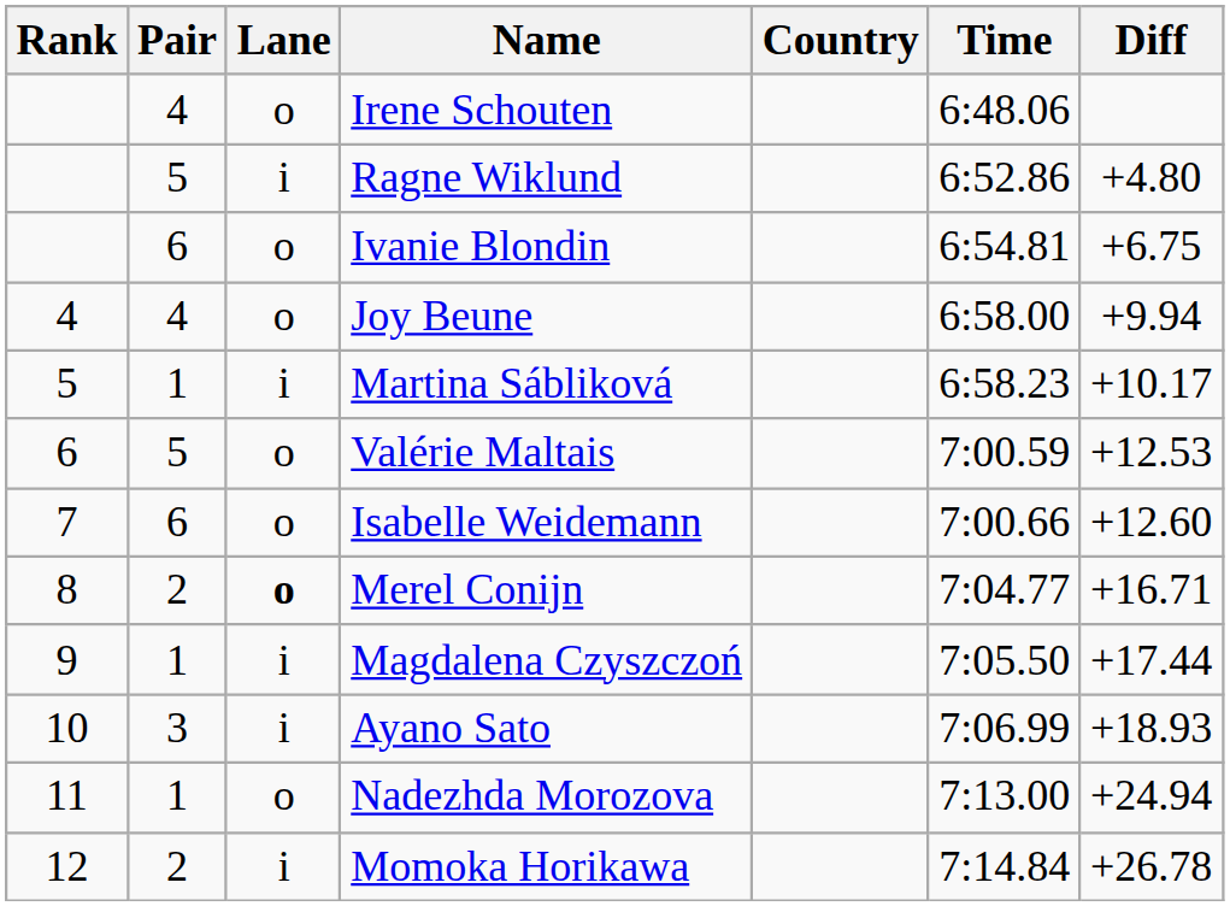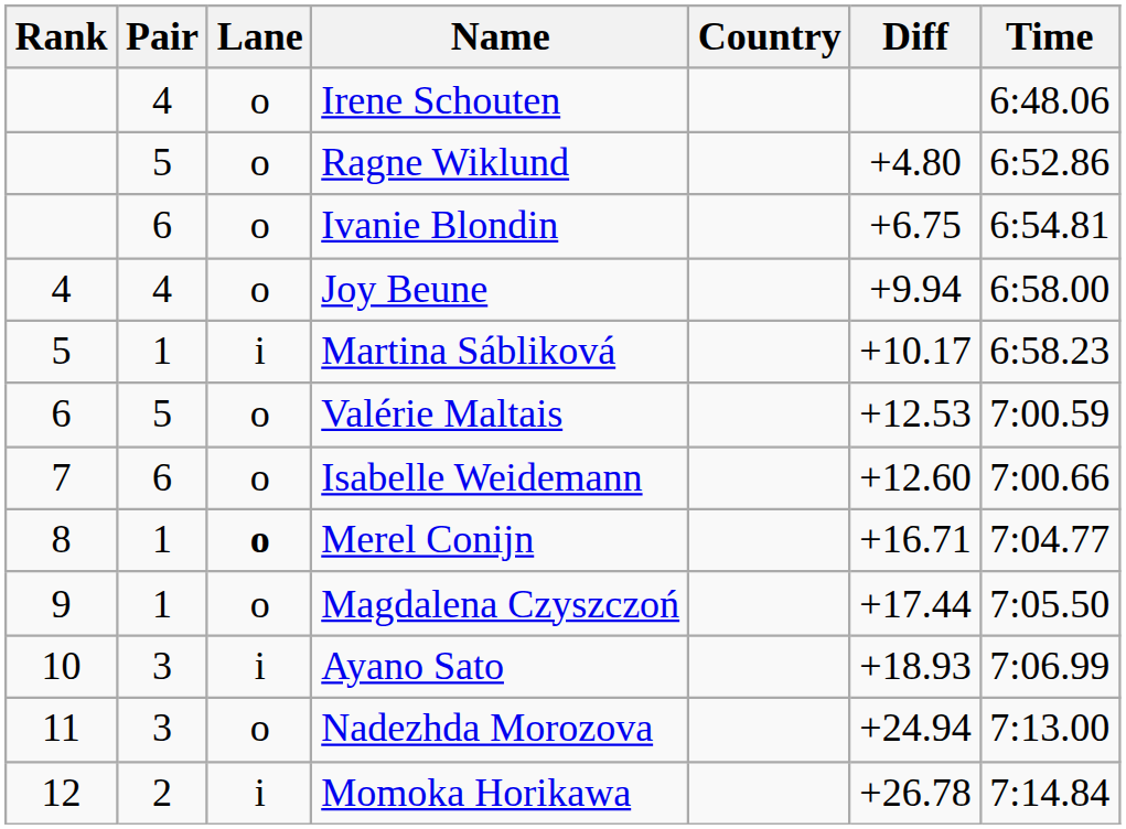 <table class="wikitable sortable" style="text-align:center">
 <tr>
 <th>Rank</th>
 <th>Pair</th>
 <th>Lane</th>
 <th>Name</th>
 <th>Country</th>
+<th>Diff</th>
 <th>Time</th>
-<th>Diff</th>
 </tr>
 <tr>
 <td></td>
 <td>4</td>
 <td>o</td>
 <td align=left><a href='#'>Irene Schouten</a></td>
 <td align=left></td>
+<td></td>
 <td>6:48.06</td>
-<td></td>
 </tr>
 <tr>
 <td></td>
 <td>5</td>
-<td>i</td>
+<td>o</td>
 <td align=left><a href='#'>Ragne Wiklund</a></td>
 <td align=left></td>
+<td>+4.80</td>
 <td>6:52.86</td>
-<td>+4.80</td>
 </tr>
 <tr>
 <td></td>
 <td>6</td>
 <td>o</td>
 <td align=left><a href='#'>Ivanie Blondin</a></td>
 <td align=left></td>
+<td>+6.75</td>
 <td>6:54.81</td>
-<td>+6.75</td>
 </tr>
 <tr>
 <td>4</td>
 <td>4</td>
 <td>o</td>
 <td align=left><a href='#'>Joy Beune</a></td>
 <td align=left></td>
+<td>+9.94</td>
 <td>6:58.00</td>
-<td>+9.94</td>
 </tr>
 <tr>
 <td>5</td>
 <td>1</td>
 <td>i</td>
 <td align=left><a href='#'>Martina Sábliková</a></td>
 <td align=left></td>
+<td>+10.17</td>
 <td>6:58.23</td>
-<td>+10.17</td>
 </tr>
 <tr>
 <td>6</td>
 <td>5</td>
 <td>o</td>
 <td align=left><a href='#'>Valérie Maltais</a></td>
 <td align=left></td>
+<td>+12.53</td>
 <td>7:00.59</td>
-<td>+12.53</td>
 </tr>
 <tr>
 <td>7</td>
 <td>6</td>
 <td>o</td>
 <td align=left><a href='#'>Isabelle Weidemann</a></td>
 <td align=left></td>
+<td>+12.60</td>
 <td>7:00.66</td>
-<td>+12.60</td>
 </tr>
 <tr>
 <td>8</td>
-<td>2</td>
+<td>1</td>
 <td><strong>o</strong></td>
 <td align=left><a href='#'>Merel Conijn</a></td>
 <td align=left></td>
+<td>+16.71</td>
 <td>7:04.77</td>
-<td>+16.71</td>
 </tr>
 <tr>
 <td>9</td>
 <td>1</td>
-<td>i</td>
+<td>o</td>
 <td align=left><a href='#'>Magdalena Czyszczoń</a></td>
 <td align=left></td>
+<td>+17.44</td>
 <td>7:05.50</td>
-<td>+17.44</td>
 </tr>
 <tr>
 <td>10</td>
 <td>3</td>
 <td>i</td>
 <td align=left><a href='#'>Ayano Sato</a></td>
 <td align=left></td>
+<td>+18.93</td>
 <td>7:06.99</td>
-<td>+18.93</td>
 </tr>
 <tr>
 <td>11</td>
-<td>1</td>
+<td>3</td>
 <td>o</td>
 <td align=left><a href='#'>Nadezhda Morozova</a></td>
 <td align=left></td>
+<td>+24.94</td>
 <td>7:13.00</td>
-<td>+24.94</td>
 </tr>
 <tr>
 <td>12</td>
 <td>2</td>
 <td>i</td>
 <td align=left><a href='#'>Momoka Horikawa</a></td>
 <td align=left></td>
+<td>+26.78</td>
 <td>7:14.84</td>
-<td>+26.78</td>
 </tr>
 </table>
